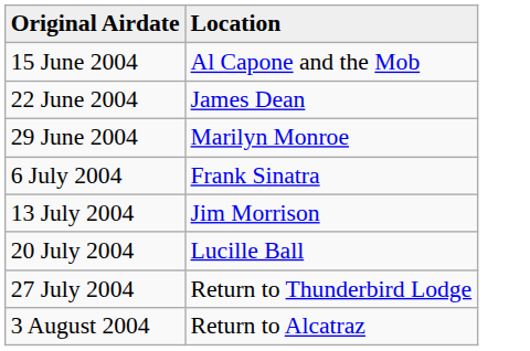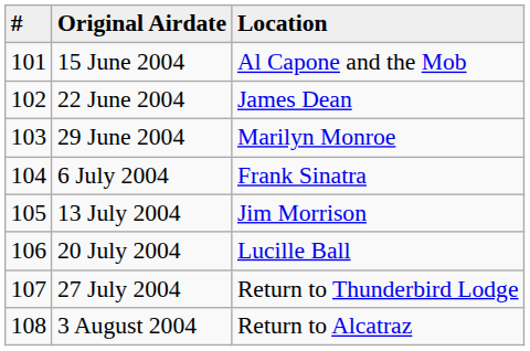 <table class="wikitable">
 <tr style="background:#EFEFEF">
+<td><strong>#</strong></td>
 <td><strong>Original Airdate</strong></td>
 <td><strong>Location</strong></td>
 </tr>
 <tr>
+<td>101</td>
 <td>15 June 2004</td>
 <td><a href='#'>Al Capone</a> and the <a href='#'>Mob</a></td>
 </tr>
 <tr>
+<td>102</td>
 <td>22 June 2004</td>
 <td><a href='#'>James Dean</a></td>
 </tr>
 <tr>
+<td>103</td>
 <td>29 June 2004</td>
 <td><a href='#'>Marilyn Monroe</a></td>
 </tr>
 <tr>
+<td>104</td>
 <td>6 July 2004</td>
 <td><a href='#'>Frank Sinatra</a></td>
 </tr>
 <tr>
+<td>105</td>
 <td>13 July 2004</td>
 <td><a href='#'>Jim Morrison</a></td>
 </tr>
 <tr>
+<td>106</td>
 <td>20 July 2004</td>
 <td><a href='#'>Lucille Ball</a></td>
 </tr>
 <tr>
+<td>107</td>
 <td>27 July 2004</td>
 <td>Return to <a href='#'>Thunderbird Lodge</a></td>
 </tr>
 <tr>
+<td>108</td>
 <td>3 August 2004</td>
 <td>Return to <a href='#'>Alcatraz</a></td>
 </tr>
 </table>
